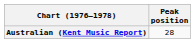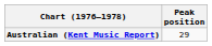 <table class="wikitable plainrowheaders">
 <tr>
 <th>Chart (1976–1978)</th>
 <th>Peak<br>position</th>
 </tr>
 <tr>
 <th scope="row">Australian (<a href='#'>Kent Music Report</a>)</th>
-<td align="center">28</td>
+<td align="center">29</td>
 </tr>
 </table>
